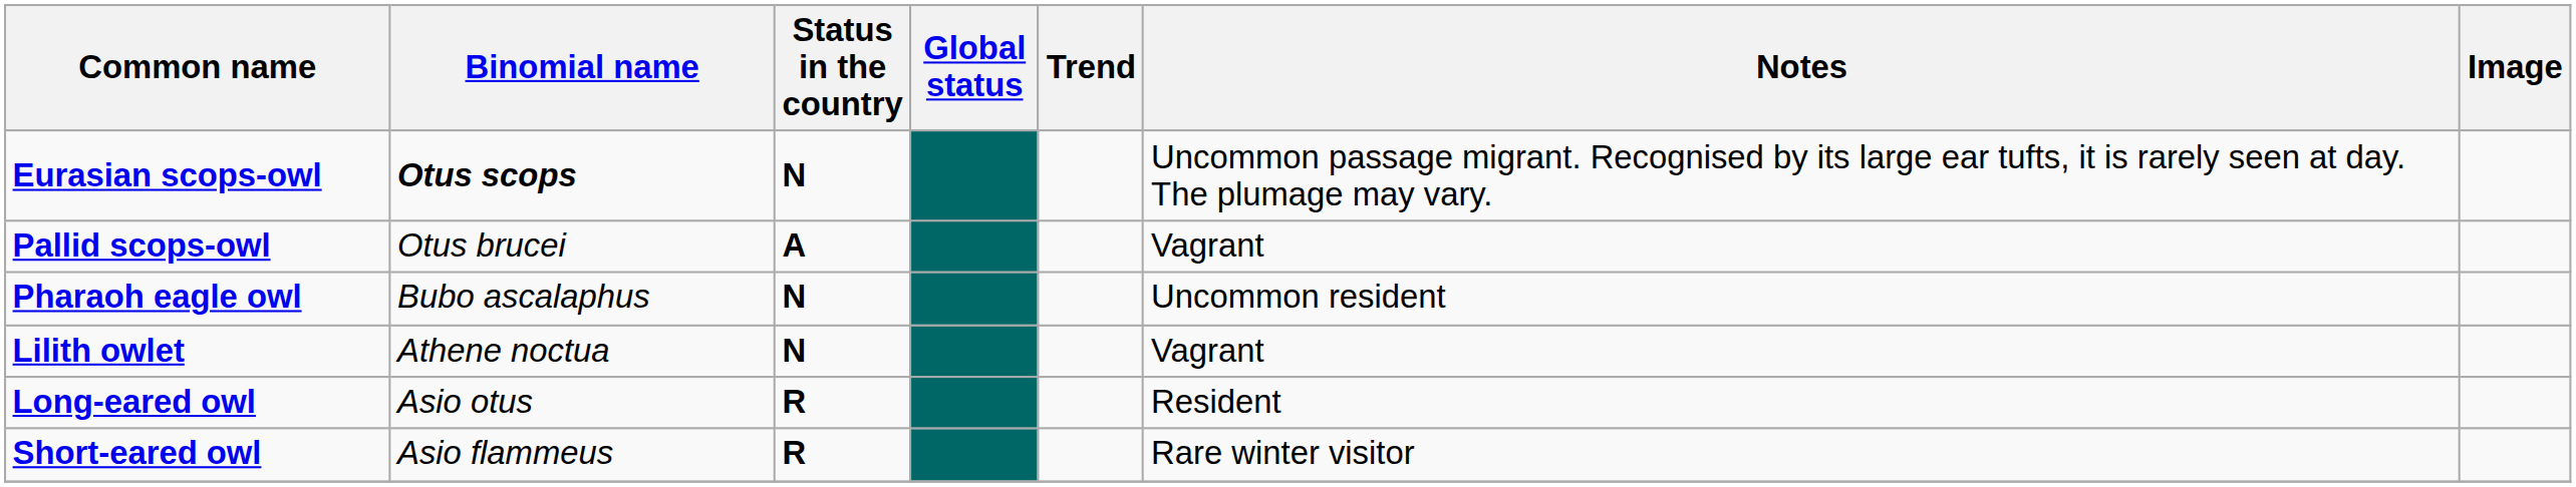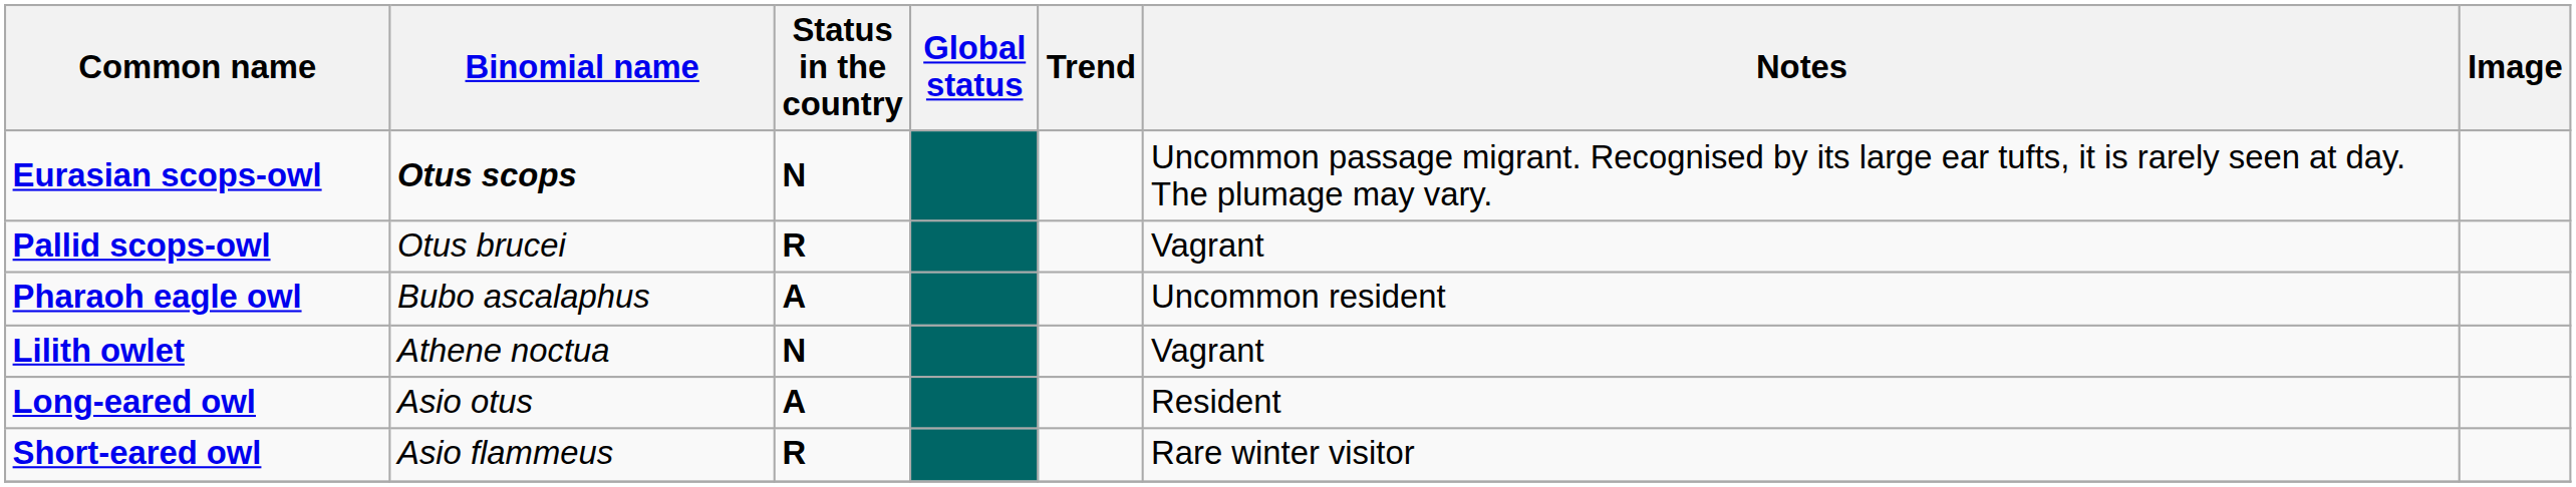 <table class="wikitable sortable">
 <tr>
 <th width="15%">Common name</th>
 <th width="15%"><a href='#'>Binomial name</a></th>
 <th width="1%">Status in the country</th>
 <th width="5%"><a href='#'>Global status</a></th>
 <th width="1%">Trend</th>
 <th class="unsortable">Notes</th>
 <th class="unsortable">Image</th>
 </tr>
 <tr>
 <td><strong><a href='#'>Eurasian scops-owl</a></strong></td>
 <td><strong><em>Otus scops</em></strong></td>
 <td><strong>N</strong></td>
 <td align=center style="background: #006666"></td>
 <td align=center></td>
 <td>Uncommon passage migrant. Recognised by its large ear tufts, it is rarely seen at day. The plumage may vary.</td>
 <td></td>
 </tr>
 <tr>
 <td><strong><a href='#'>Pallid scops-owl</a></strong></td>
 <td><em>Otus brucei</em></td>
-<td><strong>A</strong></td>
+<td><strong>R</strong></td>
 <td align=center style="background: #006666"></td>
 <td align=center></td>
 <td>Vagrant</td>
 <td></td>
 </tr>
 <tr>
 <td><strong><a href='#'>Pharaoh eagle owl</a></strong></td>
 <td><em>Bubo ascalaphus</em></td>
-<td><strong>N</strong></td>
+<td><strong>A</strong></td>
 <td align=center style="background: #006666"></td>
 <td align=center></td>
 <td>Uncommon resident</td>
 <td></td>
 </tr>
 <tr>
 <td><strong><a href='#'>Lilith owlet</a></strong></td>
 <td><em>Athene noctua</em></td>
 <td><strong>N</strong></td>
 <td align=center style="background: #006666"></td>
 <td align=center></td>
 <td>Vagrant</td>
 <td></td>
 </tr>
 <tr>
 <td><strong><a href='#'>Long-eared owl</a></strong></td>
 <td><em>Asio otus</em></td>
-<td><strong>R</strong></td>
+<td><strong>A</strong></td>
 <td align=center style="background: #006666"></td>
 <td align=center></td>
 <td>Resident</td>
 <td></td>
 </tr>
 <tr>
 <td><strong><a href='#'>Short-eared owl</a></strong></td>
 <td><em>Asio flammeus</em></td>
 <td><strong>R</strong></td>
 <td align=center style="background: #006666"></td>
 <td align=center></td>
 <td>Rare winter visitor</td>
 <td></td>
 </tr>
 <tr>
 </tr>
 </table>
